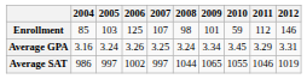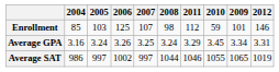 <table style="text-align:center; float:center; font-size:85%; margin-left:2em; margin:auto;"  class="wikitable">
 <tr>
 <th></th>
 <th>2004</th>
 <th>2005</th>
 <th>2006</th>
 <th>2007</th>
 <th>2008</th>
+<th>2011</th>
+<th>2010</th>
 <th>2009</th>
-<th>2010</th>
-<th>2011</th>
 <th>2012</th>
 </tr>
 <tr>
 <th>Enrollment</th>
 <td>85</td>
 <td>103</td>
 <td>125</td>
 <td>107</td>
 <td>98</td>
+<td>112</td>
+<td>59</td>
 <td>101</td>
-<td>59</td>
-<td>112</td>
 <td>146</td>
 </tr>
 <tr>
 <th>Average GPA</th>
 <td>3.16</td>
 <td>3.24</td>
 <td>3.26</td>
 <td>3.25</td>
 <td>3.24</td>
+<td>3.29</td>
+<td>3.45</td>
 <td>3.34</td>
-<td>3.45</td>
-<td>3.29</td>
 <td>3.31</td>
 </tr>
 <tr>
 <th>Average SAT</th>
 <td>986</td>
 <td>997</td>
 <td>1002</td>
 <td>997</td>
 <td>1044</td>
+<td>1046</td>
+<td>1055</td>
 <td>1065</td>
-<td>1055</td>
-<td>1046</td>
 <td>1019</td>
 </tr>
 </table>
